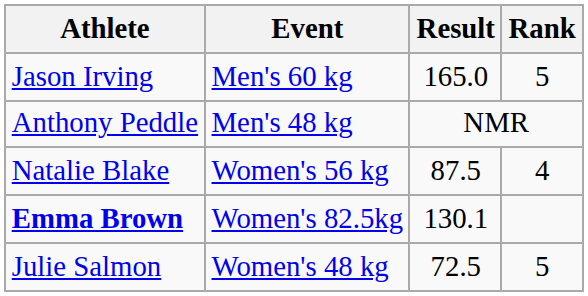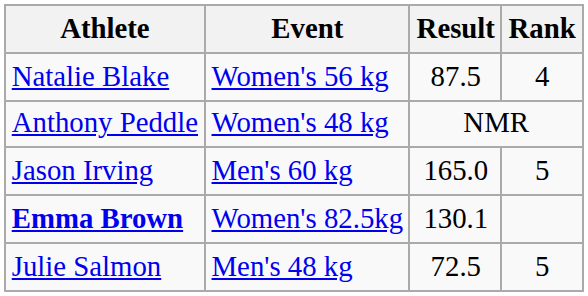 <table class=wikitable style="font-size:90%">
 <tr>
 <th>Athlete</th>
 <th>Event</th>
 <th>Result</th>
 <th>Rank</th>
 </tr>
 <tr>
+<td><a href='#'>Natalie Blake</a></td>
+<td><a href='#'>Women's 56 kg</a></td>
+<td style="text-align:center;">87.5</td>
+<td style="text-align:center;">4</td>
+</tr>
+<tr>
+<td><a href='#'>Anthony Peddle</a></td>
+<td><a href='#'>Women's 48 kg</a></td>
+<td style="text-align:center;" colspan="2">NMR</td>
+</tr>
+<tr>
 <td><a href='#'>Jason Irving</a></td>
 <td><a href='#'>Men's 60 kg</a></td>
 <td style="text-align:center;">165.0</td>
 <td style="text-align:center;">5</td>
-</tr>
-<tr>
-<td><a href='#'>Anthony Peddle</a></td>
-<td><a href='#'>Men's 48 kg</a></td>
-<td style="text-align:center;" colspan="2">NMR</td>
-</tr>
-<tr>
-<td><a href='#'>Natalie Blake</a></td>
-<td><a href='#'>Women's 56 kg</a></td>
-<td style="text-align:center;">87.5</td>
-<td style="text-align:center;">4</td>
 </tr>
 <tr>
 <td><strong><a href='#'>Emma Brown</a></strong></td>
 <td><a href='#'>Women's 82.5kg</a></td>
 <td style="text-align:center;">130.1</td>
 <td style="text-align:center;"></td>
 </tr>
 <tr>
 <td><a href='#'>Julie Salmon</a></td>
-<td><a href='#'>Women's 48 kg</a></td>
+<td><a href='#'>Men's 48 kg</a></td>
 <td style="text-align:center;">72.5</td>
 <td style="text-align:center;">5</td>
 </tr>
 </table>
